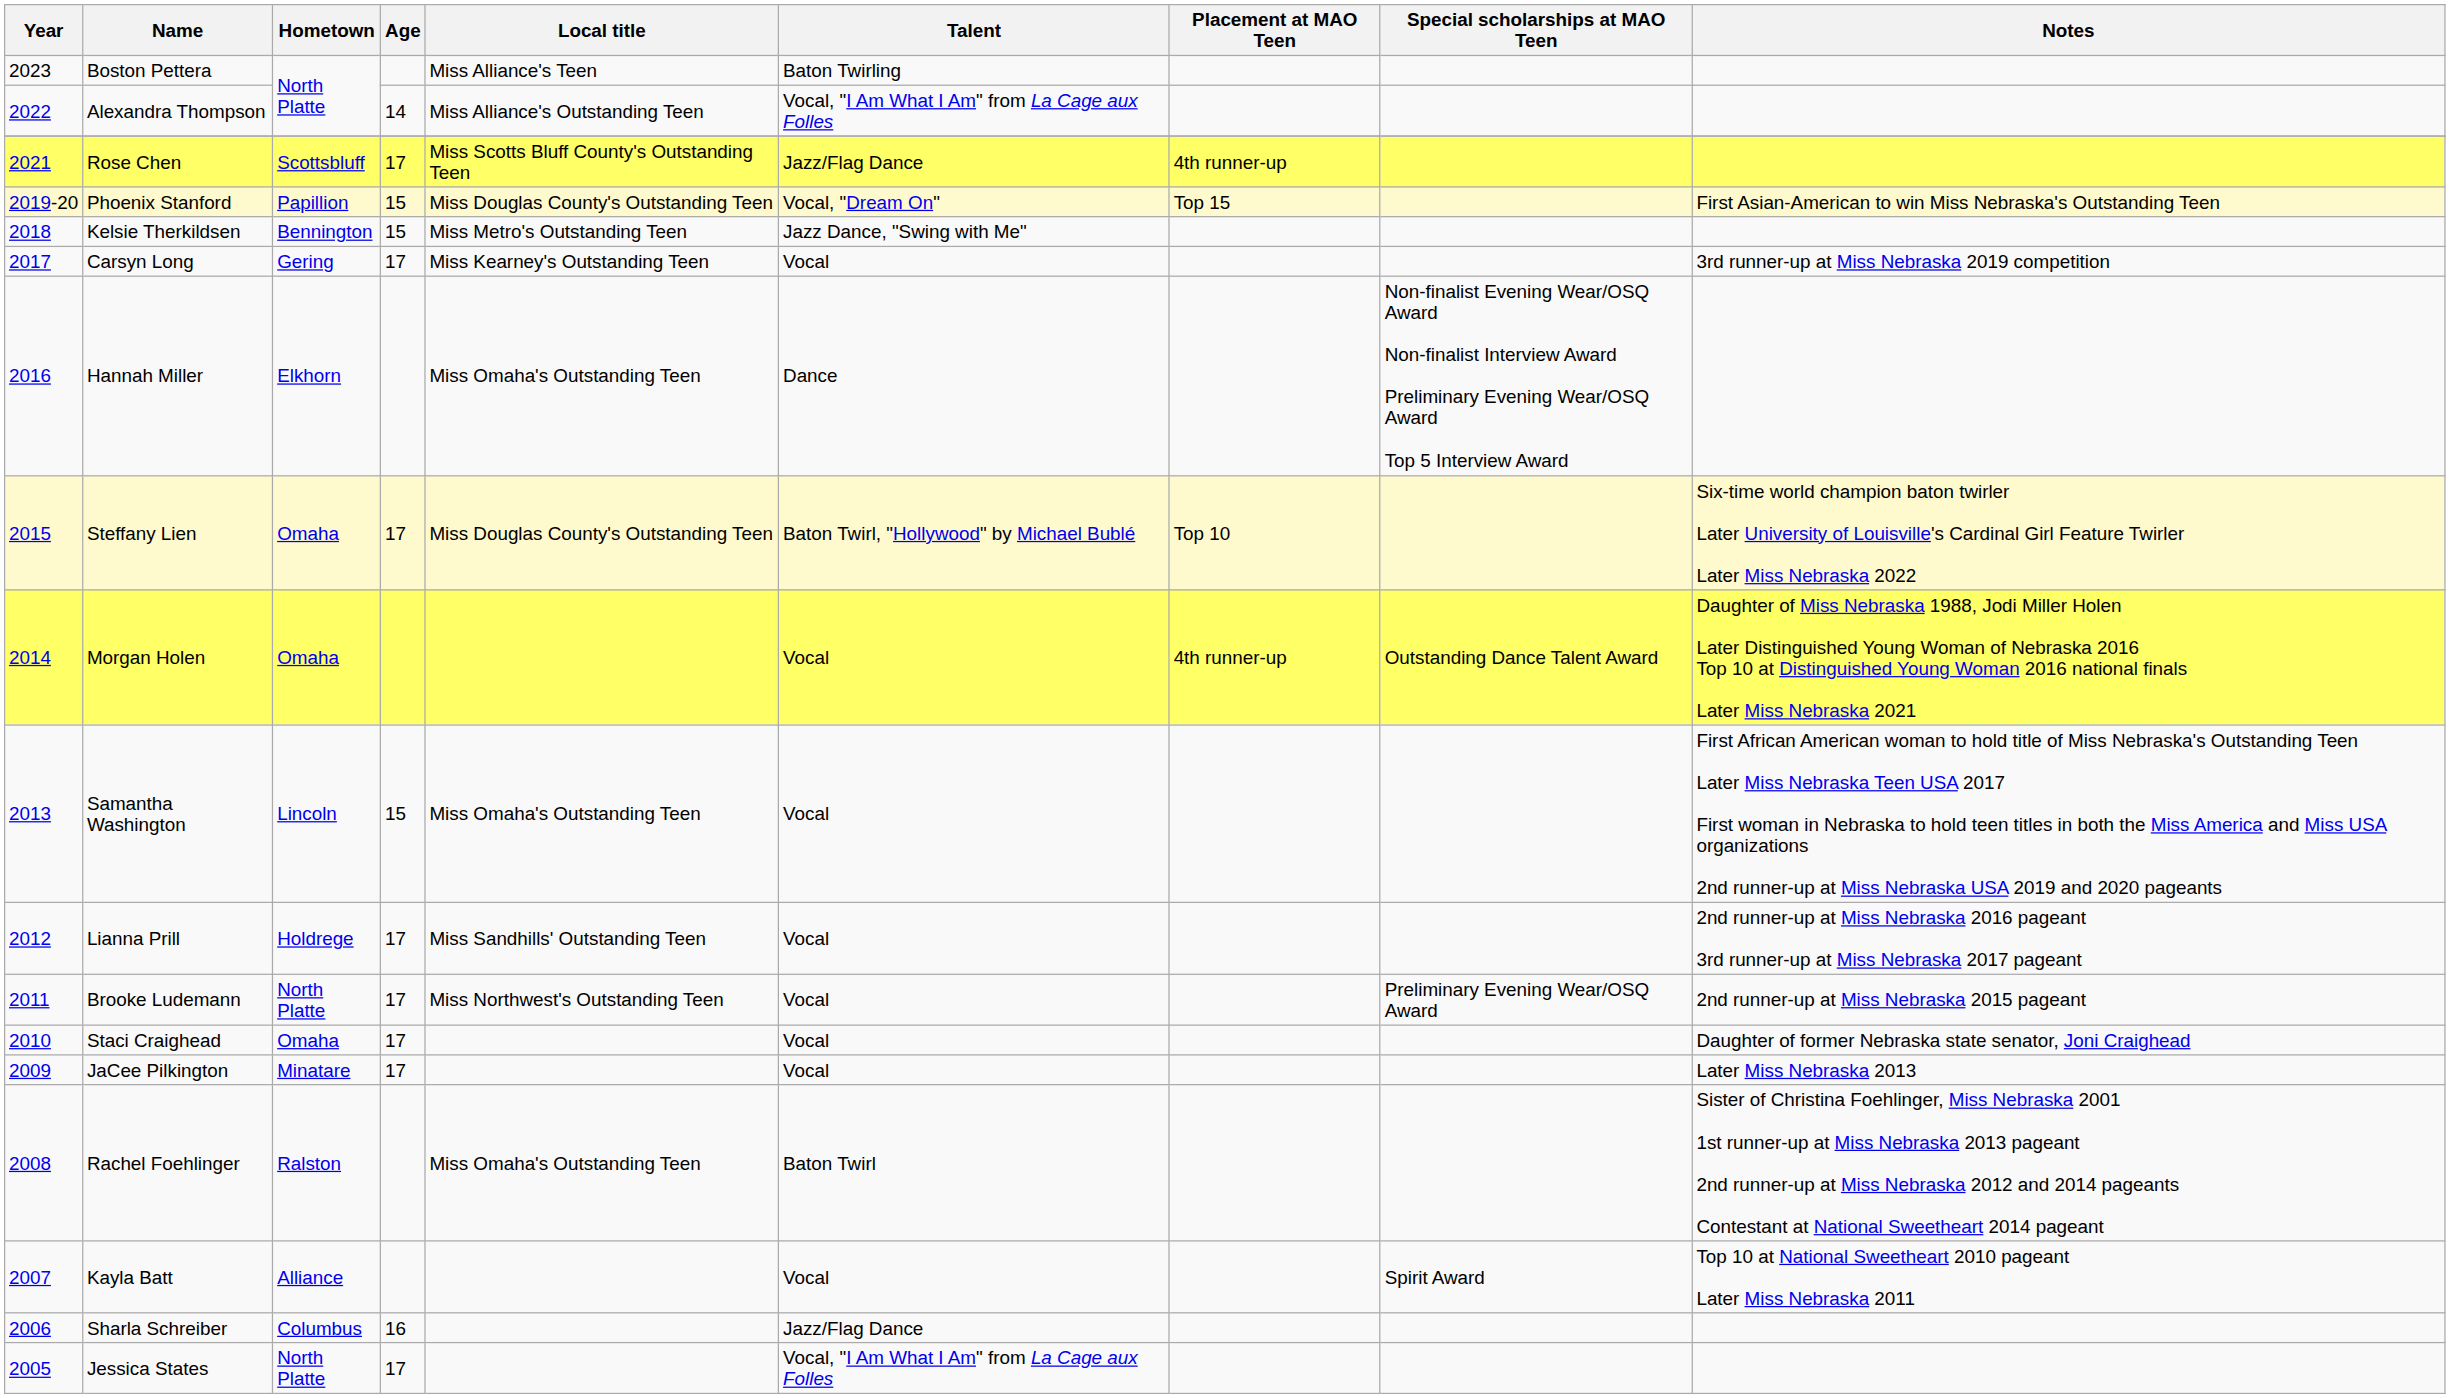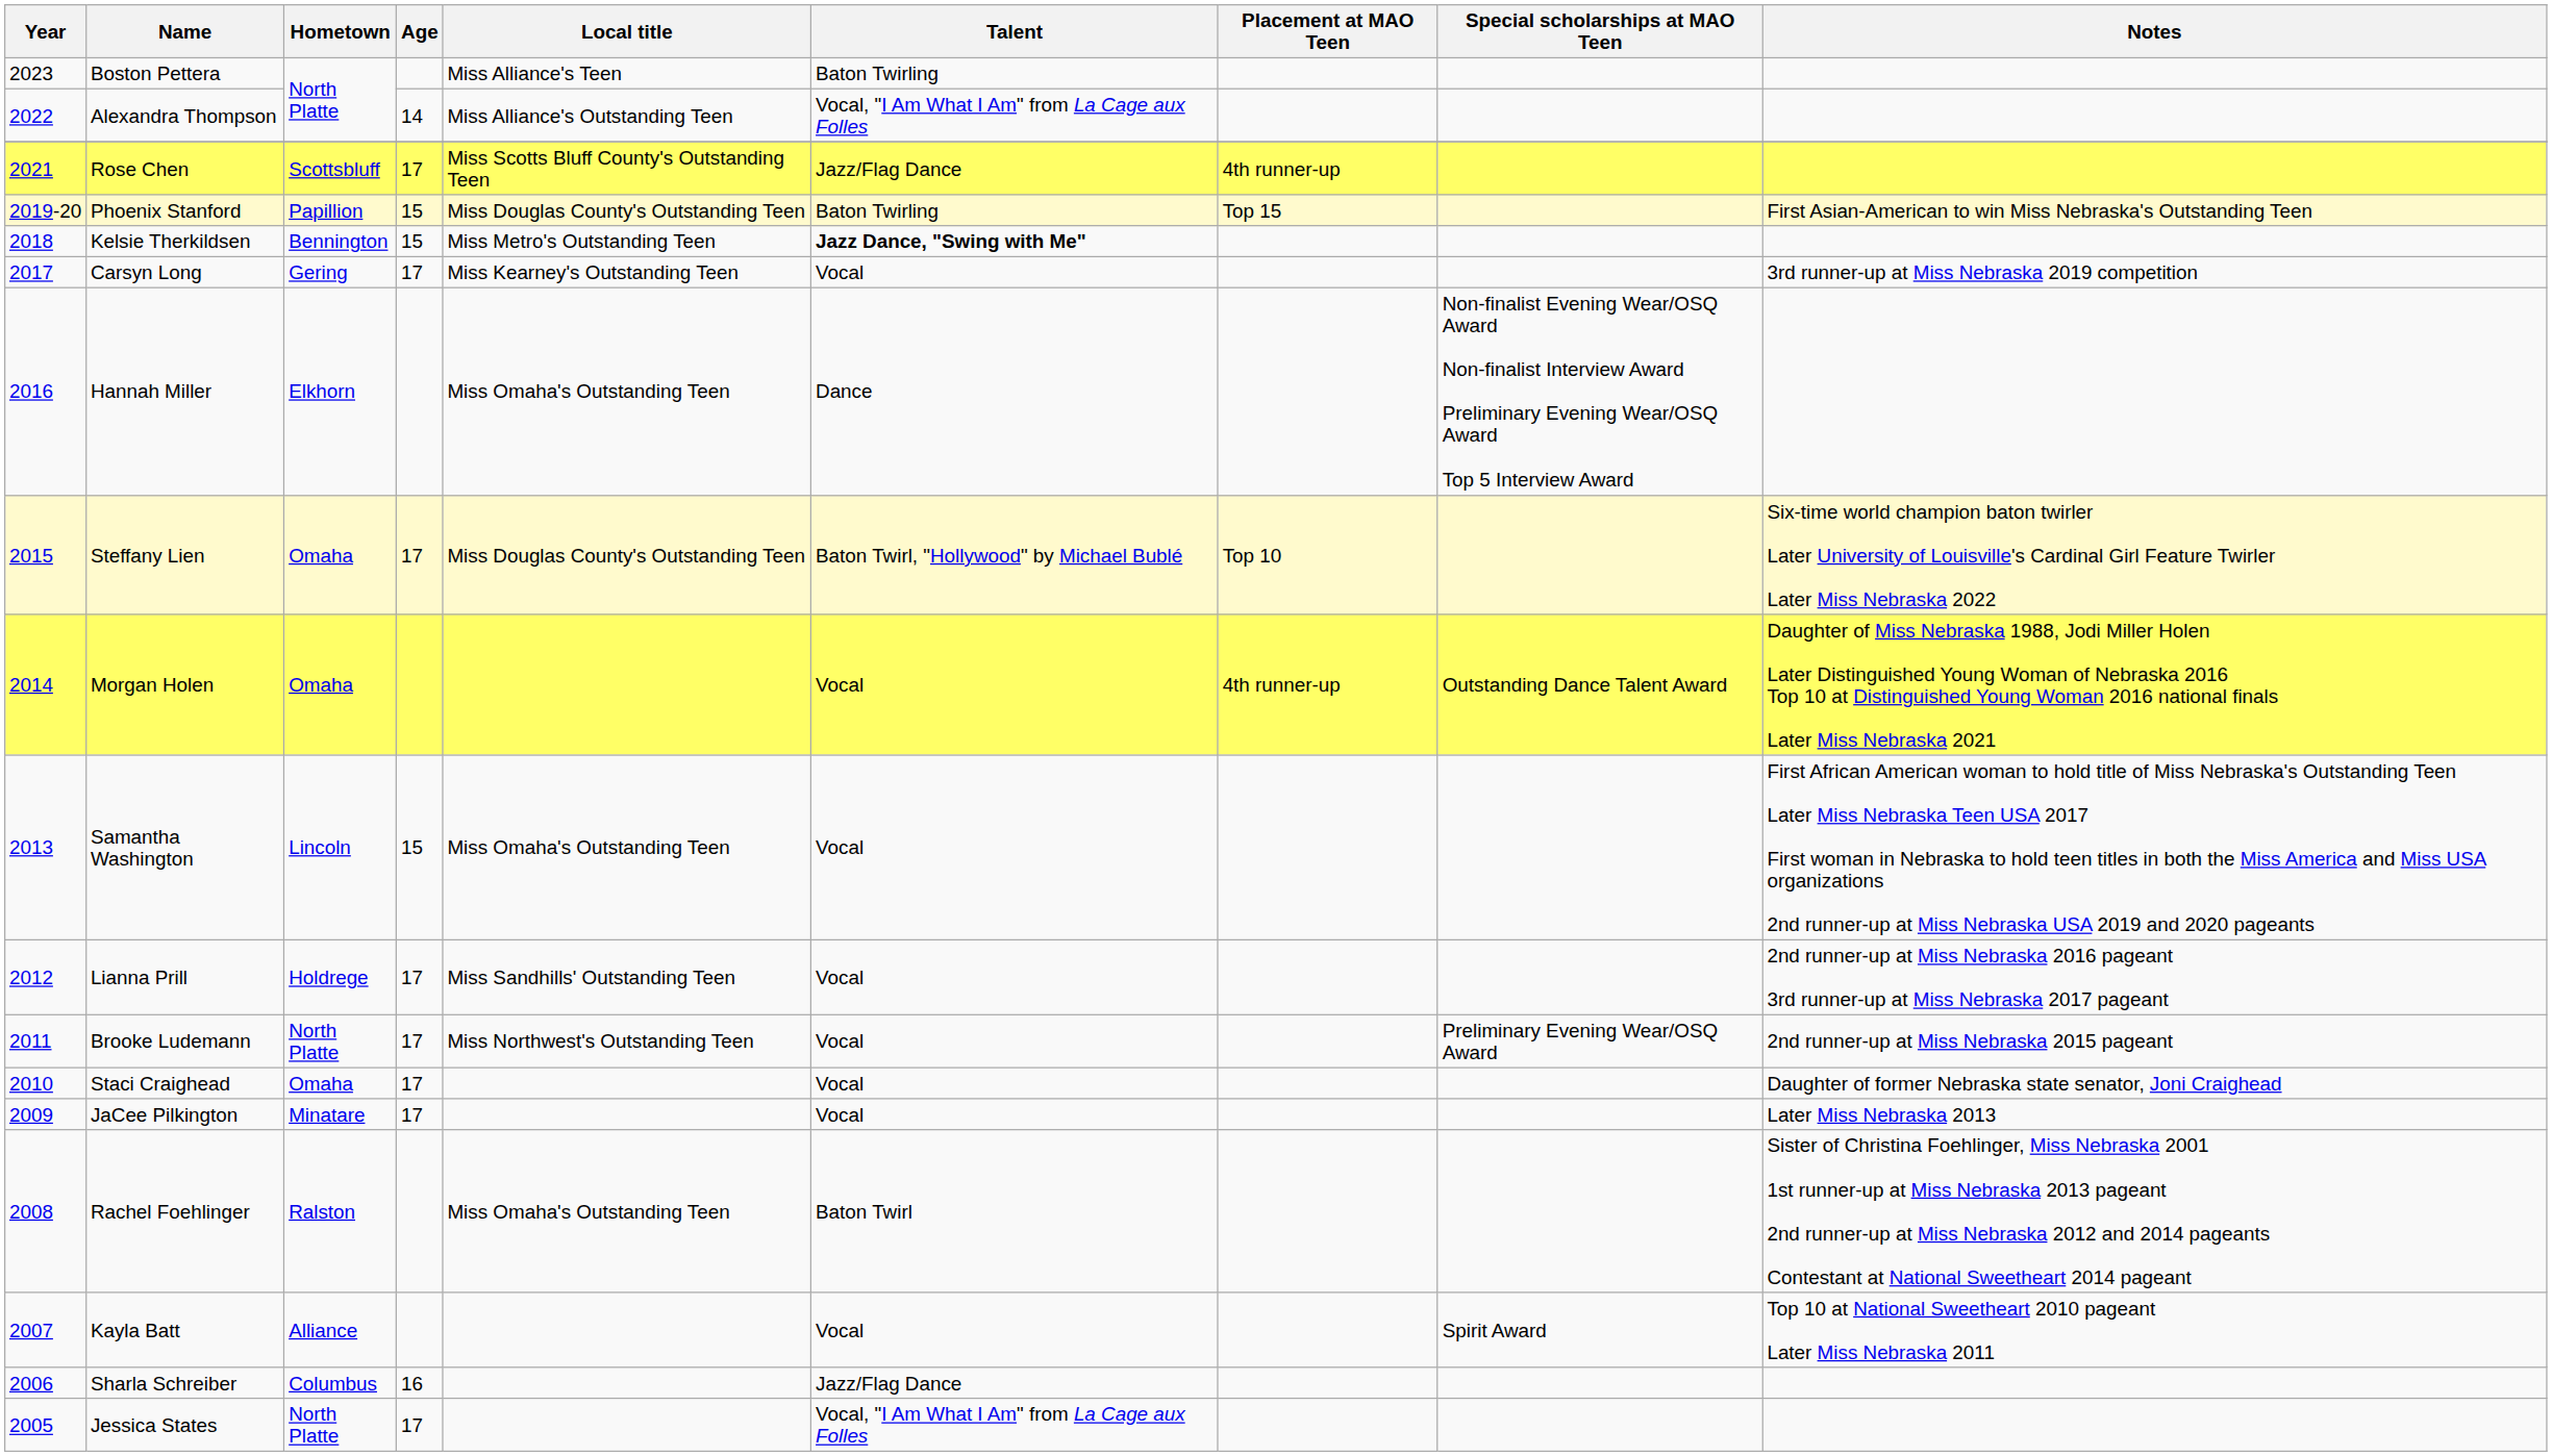 <table class="wikitable sortable"style="font-size:95%;">
 <tr>
 <th>Year</th>
 <th>Name</th>
 <th>Hometown</th>
 <th>Age</th>
 <th>Local title</th>
 <th>Talent</th>
 <th>Placement at MAO Teen</th>
 <th>Special scholarships at MAO Teen</th>
 <th>Notes</th>
 </tr>
 <tr>
 <td>2023</td>
 <td>Boston Pettera</td>
 <td rowspan="2"><a href='#'>North Platte</a></td>
 <td></td>
 <td>Miss Alliance's Teen</td>
 <td>Baton Twirling</td>
 <td></td>
 <td></td>
 <td></td>
 </tr>
 <tr>
 <td><a href='#'>2022</a></td>
 <td>Alexandra Thompson</td>
 <td>14</td>
 <td>Miss Alliance's Outstanding Teen</td>
 <td>Vocal, "<a href='#'>I Am What I Am</a>" from <em><a href='#'>La Cage aux Folles</a></em></td>
 <td></td>
 <td></td>
 <td></td>
 </tr>
 <tr>
 </tr>
 <tr style="background-color:#FFFF66;">
 <td><a href='#'>2021</a></td>
 <td>Rose Chen</td>
 <td><a href='#'>Scottsbluff</a></td>
 <td>17</td>
 <td>Miss Scotts Bluff County's Outstanding Teen</td>
 <td>Jazz/Flag Dance</td>
 <td>4th runner-up</td>
 <td></td>
 <td></td>
 </tr>
 <tr style="background-color:#FFFACD;">
 <td><a href='#'>2019</a>-20</td>
 <td>Phoenix Stanford</td>
 <td><a href='#'>Papillion</a></td>
 <td>15</td>
 <td>Miss Douglas County's Outstanding Teen</td>
-<td>Vocal, "<a href='#'>Dream On</a>"</td>
+<td>Baton Twirling</td>
 <td>Top 15</td>
 <td></td>
 <td>First Asian-American to win Miss Nebraska's Outstanding Teen </td>
 </tr>
 <tr https://omaha.com/community/papillion/miss-nebraska-outstanding-teen-crowns-first-asian-american-winner/article_0e45c65c-87c0-531f-88fd-00b7110347c8.html>
 <td><a href='#'>2018</a></td>
 <td>Kelsie Therkildsen</td>
 <td><a href='#'>Bennington</a></td>
 <td>15</td>
 <td>Miss Metro's Outstanding Teen</td>
-<td>Jazz Dance, "Swing with Me"</td>
+<td><strong>Jazz Dance, "Swing with Me"</strong></td>
 <td></td>
 <td></td>
 <td></td>
 </tr>
 <tr>
 <td><a href='#'>2017</a></td>
 <td>Carsyn Long</td>
 <td><a href='#'>Gering</a></td>
 <td>17</td>
 <td>Miss Kearney's Outstanding Teen</td>
 <td>Vocal</td>
 <td></td>
 <td></td>
 <td>3rd runner-up at <a href='#'>Miss Nebraska</a> 2019 competition</td>
 </tr>
 <tr>
 <td><a href='#'>2016</a></td>
 <td>Hannah Miller</td>
 <td><a href='#'>Elkhorn</a></td>
 <td></td>
 <td>Miss Omaha's Outstanding Teen</td>
 <td>Dance</td>
 <td></td>
 <td>Non-finalist Evening Wear/OSQ Award<br><br>Non-finalist Interview Award<br><br>Preliminary Evening Wear/OSQ Award<br><br>Top 5 Interview Award</td>
 <td></td>
 </tr>
 <tr style="background-color:#FFFACD;">
 <td><a href='#'>2015</a></td>
 <td>Steffany Lien</td>
 <td><a href='#'>Omaha</a></td>
 <td>17</td>
 <td>Miss Douglas County's Outstanding Teen</td>
 <td>Baton Twirl, "<a href='#'>Hollywood</a>" by <a href='#'>Michael Bublé</a></td>
 <td>Top 10</td>
 <td></td>
 <td>Six-time world champion baton twirler<br><br>Later <a href='#'>University of Louisville</a>'s Cardinal Girl Feature Twirler<br><br>Later <a href='#'>Miss Nebraska</a> 2022</td>
 </tr>
 <tr style="background-color:#FFFF66;">
 <td><a href='#'>2014</a></td>
 <td>Morgan Holen</td>
 <td><a href='#'>Omaha</a></td>
 <td></td>
 <td></td>
 <td>Vocal</td>
 <td>4th runner-up</td>
 <td>Outstanding Dance Talent Award</td>
 <td>Daughter of <a href='#'>Miss Nebraska</a> 1988, Jodi Miller Holen<br><br>Later Distinguished Young Woman of Nebraska 2016<br>Top 10 at <a href='#'>Distinguished Young Woman</a> 2016 national finals<br><br>Later <a href='#'>Miss Nebraska</a> 2021</td>
 </tr>
 <tr>
 <td><a href='#'>2013</a></td>
 <td>Samantha Washington</td>
 <td><a href='#'>Lincoln</a></td>
 <td>15</td>
 <td>Miss Omaha's Outstanding Teen</td>
 <td>Vocal</td>
 <td></td>
 <td></td>
 <td>First African American woman to hold title of Miss Nebraska's Outstanding Teen<br><br>Later <a href='#'>Miss Nebraska Teen USA</a> 2017<br><br>First woman in Nebraska to hold teen titles in both the <a href='#'>Miss America</a> and <a href='#'>Miss USA</a> organizations<br><br>2nd runner-up at <a href='#'>Miss Nebraska USA</a> 2019 and 2020 pageants</td>
 </tr>
 <tr>
 <td><a href='#'>2012</a></td>
 <td>Lianna Prill</td>
 <td><a href='#'>Holdrege</a></td>
 <td>17</td>
 <td>Miss Sandhills' Outstanding Teen</td>
 <td>Vocal</td>
 <td></td>
 <td></td>
 <td>2nd runner-up at <a href='#'>Miss Nebraska</a> 2016 pageant<br><br>3rd runner-up at <a href='#'>Miss Nebraska</a> 2017 pageant</td>
 </tr>
 <tr>
 <td><a href='#'>2011</a></td>
 <td>Brooke Ludemann</td>
 <td><a href='#'>North Platte</a></td>
 <td>17</td>
 <td>Miss Northwest's Outstanding Teen</td>
 <td>Vocal</td>
 <td></td>
 <td>Preliminary Evening Wear/OSQ Award</td>
 <td>2nd runner-up at <a href='#'>Miss Nebraska</a> 2015 pageant</td>
 </tr>
 <tr>
 <td><a href='#'>2010</a></td>
 <td>Staci Craighead</td>
 <td><a href='#'>Omaha</a></td>
 <td>17</td>
 <td></td>
 <td>Vocal</td>
 <td></td>
 <td></td>
 <td>Daughter of former Nebraska state senator, <a href='#'>Joni Craighead</a></td>
 </tr>
 <tr>
 <td><a href='#'>2009</a></td>
 <td>JaCee Pilkington</td>
 <td><a href='#'>Minatare</a></td>
 <td>17</td>
 <td></td>
 <td>Vocal</td>
 <td></td>
 <td></td>
 <td>Later <a href='#'>Miss Nebraska</a> 2013</td>
 </tr>
 <tr>
 <td><a href='#'>2008</a></td>
 <td>Rachel Foehlinger</td>
 <td><a href='#'>Ralston</a></td>
 <td></td>
 <td>Miss Omaha's Outstanding Teen</td>
 <td>Baton Twirl</td>
 <td></td>
 <td></td>
 <td>Sister of Christina Foehlinger, <a href='#'>Miss Nebraska</a> 2001<br><br>1st runner-up at <a href='#'>Miss Nebraska</a> 2013 pageant<br><br>2nd runner-up at <a href='#'>Miss Nebraska</a> 2012 and 2014 pageants<br><br>Contestant at <a href='#'>National Sweetheart</a> 2014 pageant</td>
 </tr>
 <tr>
 <td><a href='#'>2007</a></td>
 <td>Kayla Batt</td>
 <td><a href='#'>Alliance</a></td>
 <td></td>
 <td></td>
 <td>Vocal</td>
 <td></td>
 <td>Spirit Award</td>
 <td>Top 10 at <a href='#'>National Sweetheart</a> 2010 pageant<br><br>Later <a href='#'>Miss Nebraska</a> 2011</td>
 </tr>
 <tr>
 <td><a href='#'>2006</a></td>
 <td>Sharla Schreiber</td>
 <td><a href='#'>Columbus</a></td>
 <td>16</td>
 <td></td>
 <td>Jazz/Flag Dance</td>
 <td></td>
 <td></td>
 <td></td>
 </tr>
 <tr>
 <td><a href='#'>2005</a></td>
 <td>Jessica States</td>
 <td><a href='#'>North Platte</a></td>
 <td>17</td>
 <td></td>
 <td>Vocal, "<a href='#'>I Am What I Am</a>" from <em><a href='#'>La Cage aux Folles</a></em></td>
 <td></td>
 <td></td>
 <td></td>
 </tr>
 </table>
